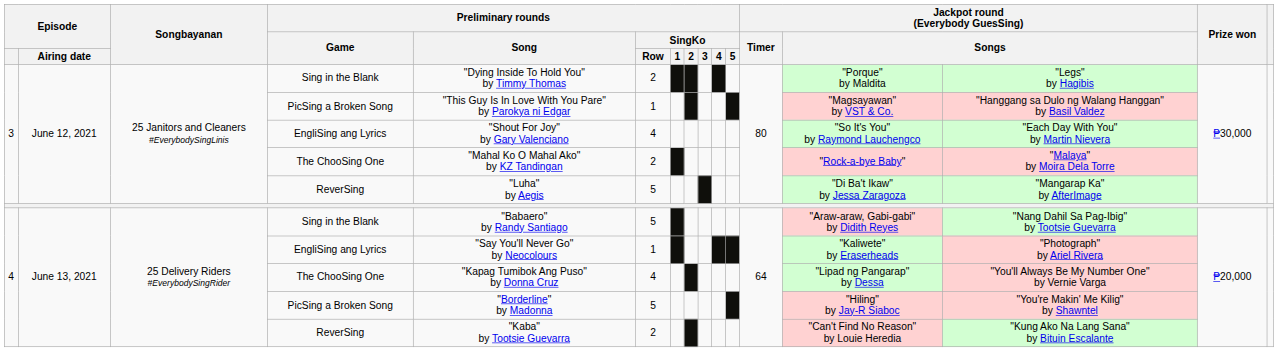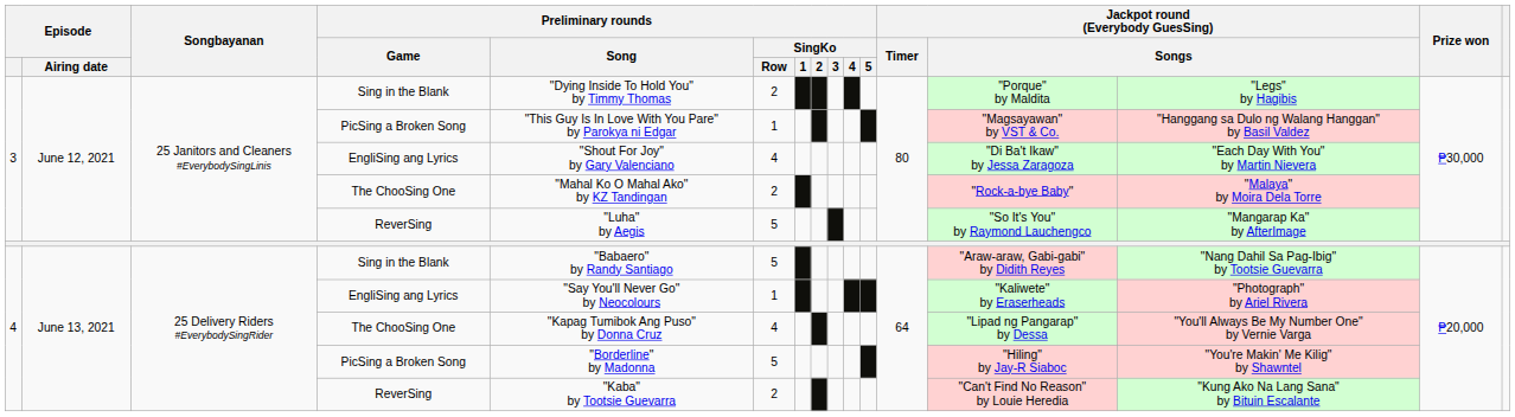 <table class="wikitable mw-collapsible mw-collapsed" style="text-align:center; width:100%">
 <tr>
 <th colspan=2 rowspan=2>Episode</th>
 <th rowspan=3>Songbayanan</th>
 <th colspan=8>Preliminary rounds</th>
 <th colspan=3>Jackpot round<br>(Everybody GuesSing)</th>
 <th rowspan=3>Prize won</th>
 <th rowspan=3></th>
 </tr>
 <tr>
 <th rowspan=2>Game</th>
 <th rowspan=2>Song</th>
 <th colspan=6>SingKo</th>
 <th rowspan=2>Timer</th>
 <th colspan=2 rowspan=2>Songs</th>
 </tr>
 <tr>
 <th></th>
 <th>Airing date</th>
 <th>Row</th>
 <th>1</th>
 <th>2</th>
 <th>3</th>
 <th>4</th>
 <th>5</th>
 </tr>
 <tr>
 <td rowspan=5>3</td>
 <td rowspan=5>June 12, 2021</td>
 <td rowspan=5>25 Janitors and Cleaners<br><small><em>#EverybodySingLinis</em></small></td>
 <td>Sing in the Blank</td>
 <td>"Dying Inside To Hold You"<br>by <a href='#'>Timmy Thomas</a></td>
 <td>2</td>
 <td bgcolor=FFB></td>
 <td bgcolor=FFB></td>
 <td></td>
 <td bgcolor=FFB></td>
 <td></td>
 <td rowspan=5>80 </td>
 <td bgcolor=D2FFD2>"Porque"<br>by Maldita</td>
 <td bgcolor=D2FFD2>"Legs"<br>by <a href='#'>Hagibis</a></td>
 <td rowspan=5><a href='#'>₱</a>30,000</td>
 <td rowspan=5><br><br></td>
 </tr>
 <tr>
 <td>PicSing a Broken Song</td>
 <td>"This Guy Is In Love With You Pare"<br>by <a href='#'>Parokya ni Edgar</a></td>
 <td>1</td>
 <td></td>
 <td bgcolor=FFB></td>
 <td></td>
 <td></td>
 <td bgcolor=FFB></td>
 <td bgcolor=FFD2D2>"Magsayawan"<br>by <a href='#'>VST & Co.</a></td>
 <td bgcolor=FFD2D2>"Hanggang sa Dulo ng Walang Hanggan"<br>by <a href='#'>Basil Valdez</a></td>
 </tr>
 <tr>
 <td>EngliSing ang Lyrics</td>
 <td>"Shout For Joy"<br>by <a href='#'>Gary Valenciano</a></td>
 <td>4</td>
 <td></td>
 <td></td>
 <td></td>
 <td></td>
 <td></td>
-<td bgcolor=D2FFD2>"So It's You"<br>by <a href='#'>Raymond Lauchengco</a></td>
+<td bgcolor=D2FFD2>"Di Ba't Ikaw"<br>by <a href='#'>Jessa Zaragoza</a></td>
 <td bgcolor=D2FFD2>"Each Day With You"<br>by <a href='#'>Martin Nievera</a></td>
 </tr>
 <tr>
 <td>The ChooSing One</td>
 <td>"Mahal Ko O Mahal Ako"<br>by <a href='#'>KZ Tandingan</a></td>
 <td>2</td>
 <td bgcolor=FFB></td>
 <td></td>
 <td></td>
 <td></td>
 <td></td>
 <td bgcolor=FFD2D2>"<a href='#'>Rock-a-bye Baby</a>"</td>
 <td bgcolor=FFD2D2>"<a href='#'>Malaya</a>"<br>by <a href='#'>Moira Dela Torre</a></td>
 </tr>
 <tr>
 <td>ReverSing</td>
 <td>"Luha"<br>by <a href='#'>Aegis</a></td>
 <td>5</td>
 <td></td>
 <td></td>
 <td bgcolor=FFB></td>
 <td></td>
 <td></td>
-<td bgcolor=D2FFD2>"Di Ba't Ikaw"<br>by <a href='#'>Jessa Zaragoza</a></td>
+<td bgcolor=D2FFD2>"So It's You"<br>by <a href='#'>Raymond Lauchengco</a></td>
 <td bgcolor=D2FFD2>"Mangarap Ka"<br>by <a href='#'>AfterImage</a></td>
 </tr>
 <tr>
 <th colspan=16 bgcolor=555></th>
 </tr>
 <tr>
 <td rowspan=5>4</td>
 <td rowspan=5>June 13, 2021</td>
 <td rowspan=5>25 Delivery Riders<br><small><em>#EverybodySingRider</em></small></td>
 <td>Sing in the Blank</td>
 <td>"Babaero"<br>by <a href='#'>Randy Santiago</a></td>
 <td>5</td>
 <td bgcolor=FFB></td>
 <td></td>
 <td></td>
 <td></td>
 <td></td>
 <td rowspan=5>64 </td>
 <td bgcolor=FFD2D2>"Araw-araw, Gabi-gabi"<br>by <a href='#'>Didith Reyes</a></td>
 <td bgcolor=D2FFD2>"Nang Dahil Sa Pag-Ibig"<br>by <a href='#'>Tootsie Guevarra</a></td>
 <td rowspan=5><a href='#'>₱</a>20,000</td>
 <td rowspan=5><br><br></td>
 </tr>
 <tr>
 <td>EngliSing ang Lyrics</td>
 <td>"Say You'll Never Go"<br>by <a href='#'>Neocolours</a></td>
 <td>1</td>
 <td bgcolor=FFB></td>
 <td></td>
 <td></td>
 <td bgcolor=FFB></td>
 <td bgcolor=FFB></td>
 <td bgcolor=D2FFD2>"Kaliwete"<br>by <a href='#'>Eraserheads</a></td>
 <td bgcolor=FFD2D2>"Photograph"<br>by <a href='#'>Ariel Rivera</a></td>
 </tr>
 <tr>
 <td>The ChooSing One</td>
 <td>"Kapag Tumibok Ang Puso"<br>by <a href='#'>Donna Cruz</a></td>
 <td>4</td>
 <td></td>
 <td bgcolor=FFB></td>
 <td></td>
 <td></td>
 <td></td>
 <td bgcolor=D2FFD2>"Lipad ng Pangarap"<br>by <a href='#'>Dessa</a></td>
 <td bgcolor=FFD2D2>"You'll Always Be My Number One"<br>by Vernie Varga</td>
 </tr>
 <tr>
 <td>PicSing a Broken Song</td>
 <td>"<a href='#'>Borderline</a>"<br>by <a href='#'>Madonna</a></td>
 <td>5</td>
 <td></td>
 <td></td>
 <td></td>
 <td></td>
 <td bgcolor=FFB></td>
 <td bgcolor=FFD2D2>"Hiling"<br>by <a href='#'>Jay-R Siaboc</a></td>
 <td bgcolor=FFD2D2>"You're Makin' Me Kilig"<br>by <a href='#'>Shawntel</a></td>
 </tr>
 <tr>
 <td>ReverSing</td>
 <td>"Kaba"<br>by <a href='#'>Tootsie Guevarra</a></td>
 <td>2</td>
 <td></td>
 <td bgcolor=FFB></td>
 <td></td>
 <td></td>
 <td></td>
 <td bgcolor=FFD2D2>"Can't Find No Reason"<br>by Louie Heredia</td>
 <td bgcolor=D2FFD2>"Kung Ako Na Lang Sana"<br>by <a href='#'>Bituin Escalante</a></td>
 </tr>
 </table>
